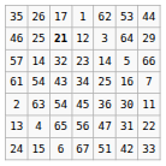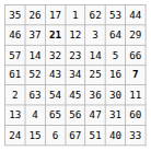 <table class="wikitable" style="margin-left:auto;margin-right:auto;text-align:center;width:14em;height:14em;table-layout:fixed;">
 <tr>
 <td>35</td>
 <td>26</td>
 <td>17</td>
 <td>1</td>
 <td>62</td>
 <td>53</td>
 <td>44</td>
 </tr>
 <tr>
 <td>46</td>
-<td>25</td>
+<td>37</td>
 <td><strong>21</strong></td>
 <td>12</td>
 <td>3</td>
 <td>64</td>
 <td>29</td>
 </tr>
 <tr>
 <td>57</td>
 <td>14</td>
 <td>32</td>
 <td>23</td>
 <td>14</td>
 <td>5</td>
 <td>66</td>
 </tr>
 <tr>
 <td>61</td>
-<td>54</td>
+<td>52</td>
 <td>43</td>
 <td>34</td>
 <td>25</td>
 <td>16</td>
-<td>7</td>
+<td><strong>7</strong></td>
 </tr>
 <tr>
 <td>2</td>
 <td>63</td>
 <td>54</td>
 <td>45</td>
 <td>36</td>
 <td>30</td>
 <td>11</td>
 </tr>
 <tr>
 <td>13</td>
 <td>4</td>
 <td>65</td>
 <td>56</td>
 <td>47</td>
 <td>31</td>
-<td>22</td>
+<td>60</td>
 </tr>
 <tr>
 <td>24</td>
 <td>15</td>
 <td>6</td>
 <td>67</td>
 <td>51</td>
-<td>42</td>
+<td>40</td>
 <td>33</td>
 </tr>
 </table>
